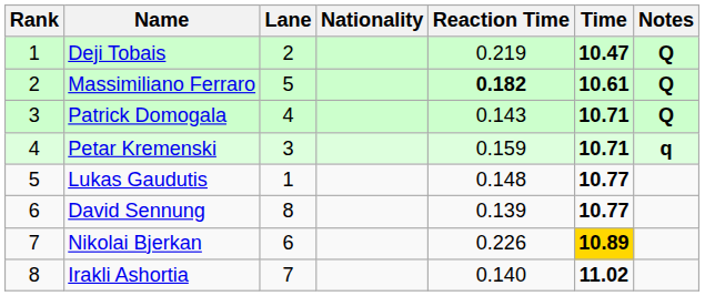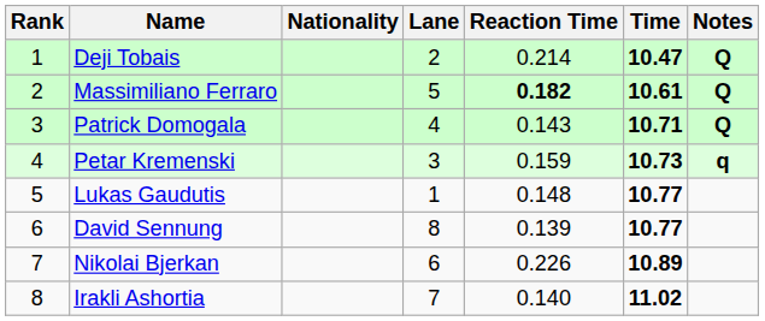 <table class="wikitable sortable" style="text-align:center">
 <tr>
 <th>Rank</th>
 <th>Name</th>
+<th>Nationality</th>
 <th>Lane</th>
-<th>Nationality</th>
 <th>Reaction Time</th>
 <th>Time</th>
 <th>Notes</th>
 </tr>
 <tr bgcolor=ccffcc>
 <td>1</td>
 <td align=left><a href='#'>Deji Tobais</a></td>
+<td align=left></td>
 <td>2</td>
-<td align=left></td>
-<td>0.219</td>
+<td>0.214</td>
 <td><strong>10.47</strong></td>
 <td><strong>Q</strong></td>
 </tr>
 <tr bgcolor=ccffcc>
 <td>2</td>
 <td align=left><a href='#'>Massimiliano Ferraro</a></td>
+<td align=left></td>
 <td>5</td>
-<td align=left></td>
 <td><strong>0.182</strong></td>
 <td><strong>10.61</strong></td>
 <td><strong>Q</strong></td>
 </tr>
 <tr bgcolor=ccffcc>
 <td>3</td>
 <td align=left><a href='#'>Patrick Domogala</a></td>
+<td align=left></td>
 <td>4</td>
-<td align=left></td>
 <td>0.143</td>
 <td><strong>10.71</strong></td>
 <td><strong>Q</strong></td>
 </tr>
 <tr bgcolor=ddffdd>
 <td>4</td>
 <td align=left><a href='#'>Petar Kremenski</a></td>
+<td align=left></td>
 <td>3</td>
-<td align=left></td>
 <td>0.159</td>
-<td><strong>10.71</strong></td>
+<td><strong>10.73</strong></td>
 <td><strong>q</strong></td>
 </tr>
 <tr>
 <td>5</td>
 <td align=left><a href='#'>Lukas Gaudutis</a></td>
+<td align=left></td>
 <td>1</td>
-<td align=left></td>
 <td>0.148</td>
 <td><strong>10.77</strong></td>
 <td></td>
 </tr>
 <tr>
 <td>6</td>
 <td align=left><a href='#'>David Sennung</a></td>
+<td align=left></td>
 <td>8</td>
-<td align=left></td>
 <td>0.139</td>
 <td><strong>10.77</strong></td>
 <td></td>
 </tr>
 <tr>
 <td>7</td>
 <td align=left><a href='#'>Nikolai Bjerkan</a></td>
+<td align=left></td>
 <td>6</td>
-<td align=left></td>
 <td>0.226</td>
-<td style="background: gold;"><strong>10.89</strong></td>
+<td><strong>10.89</strong></td>
 <td></td>
 </tr>
 <tr>
 <td>8</td>
 <td align=left><a href='#'>Irakli Ashortia</a></td>
+<td align=left></td>
 <td>7</td>
-<td align=left></td>
 <td>0.140</td>
 <td><strong>11.02</strong></td>
 <td></td>
 </tr>
 </table>
